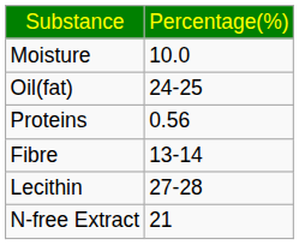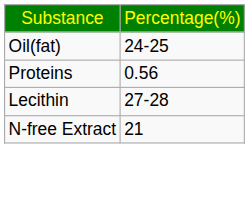 <table class="wikitable" align="center">
 <tr style="background:green; color:yellow" align="center">
 <td>Substance</td>
 <td>Percentage(%)</td>
-</tr>
-<tr>
-<td>Moisture</td>
-<td>10.0</td>
 </tr>
 <tr>
 <td>Oil(fat)</td>
 <td>24-25</td>
 </tr>
 <tr>
 <td>Proteins</td>
 <td>0.56</td>
 </tr>
 <tr>
-<td>Fibre</td>
-<td>13-14</td>
-</tr>
-<tr>
 <td>Lecithin</td>
 <td>27-28</td>
 </tr>
 <tr>
 <td>N-free Extract</td>
 <td>21</td>
 </tr>
 </table>
